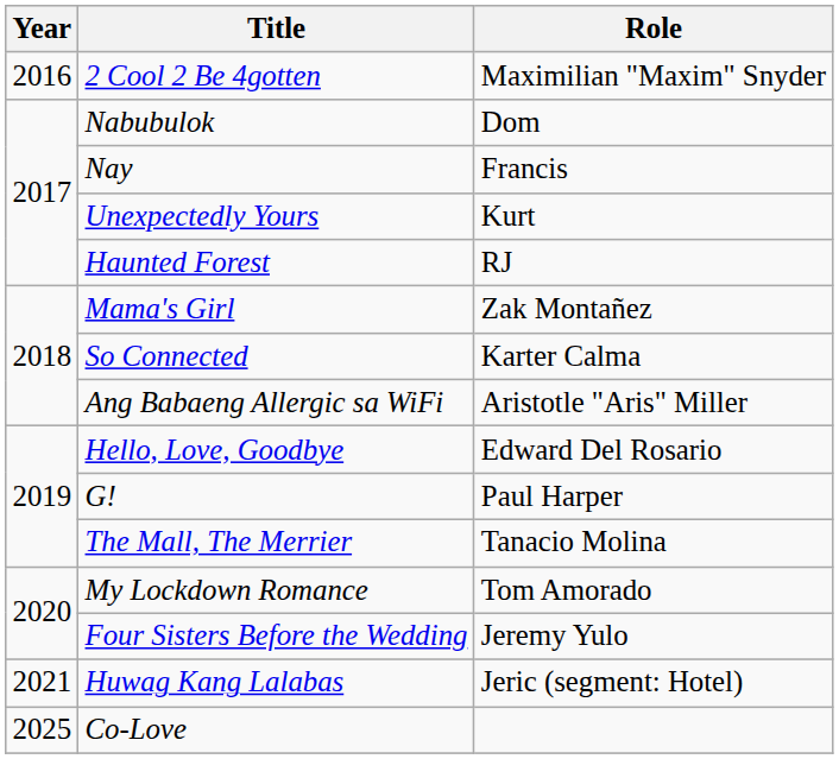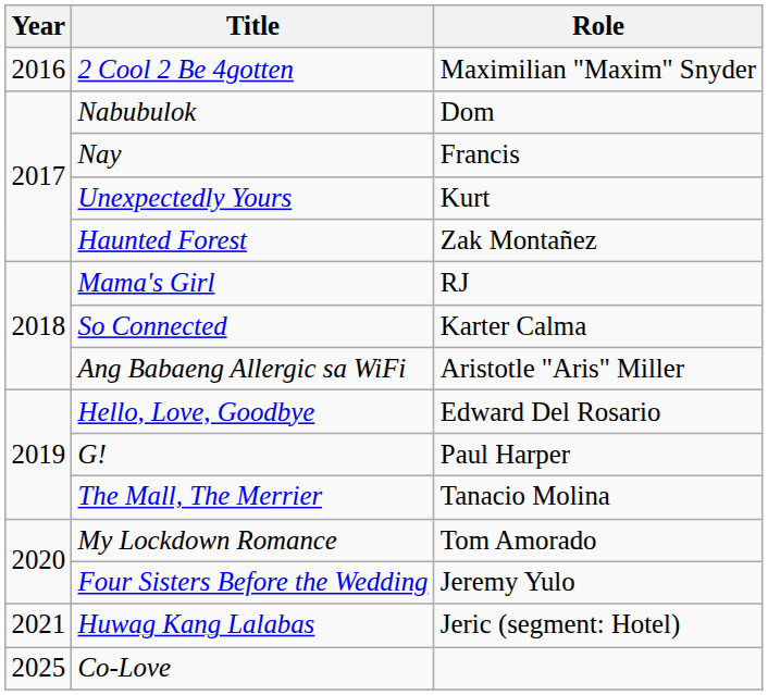 <table class="wikitable sortable">
 <tr>
 <th>Year</th>
 <th>Title</th>
 <th>Role</th>
 </tr>
 <tr>
 <td>2016</td>
 <td><em><a href='#'>2 Cool 2 Be 4gotten</a></em></td>
 <td>Maximilian "Maxim" Snyder</td>
 </tr>
 <tr>
 <td rowspan="4">2017</td>
 <td><em>Nabubulok</em></td>
 <td>Dom</td>
 </tr>
 <tr>
 <td><em>Nay</em></td>
 <td>Francis</td>
 </tr>
 <tr>
 <td><em><a href='#'>Unexpectedly Yours</a></em></td>
 <td>Kurt</td>
 </tr>
 <tr>
 <td><em><a href='#'>Haunted Forest</a></em></td>
-<td>RJ</td>
+<td>Zak Montañez</td>
 </tr>
 <tr>
 <td rowspan="3">2018</td>
 <td><em><a href='#'>Mama's Girl</a></em></td>
-<td>Zak Montañez</td>
+<td>RJ</td>
 </tr>
 <tr>
 <td><em><a href='#'>So Connected</a></em></td>
 <td>Karter Calma</td>
 </tr>
 <tr>
 <td><em>Ang Babaeng Allergic sa WiFi</em></td>
 <td>Aristotle "Aris" Miller</td>
 </tr>
 <tr>
 <td rowspan="3">2019</td>
 <td><em><a href='#'>Hello, Love, Goodbye</a></em></td>
 <td>Edward Del Rosario</td>
 </tr>
 <tr>
 <td><em>G!</em></td>
 <td>Paul Harper</td>
 </tr>
 <tr>
 <td><em><a href='#'>The Mall, The Merrier</a></em></td>
 <td>Tanacio Molina</td>
 </tr>
 <tr>
 <td rowspan="2">2020</td>
 <td><em>My Lockdown Romance</em></td>
 <td>Tom Amorado</td>
 </tr>
 <tr>
 <td><em><a href='#'>Four Sisters Before the Wedding</a></em></td>
 <td>Jeremy Yulo</td>
 </tr>
 <tr>
 <td>2021</td>
 <td><em><a href='#'>Huwag Kang Lalabas</a></em></td>
 <td>Jeric (segment: Hotel)</td>
 </tr>
 <tr>
 <td>2025</td>
 <td><em>Co-Love</em></td>
 <td></td>
 </tr>
 </table>
